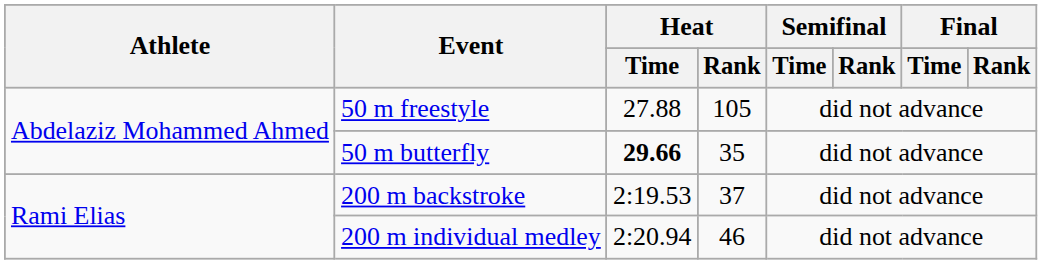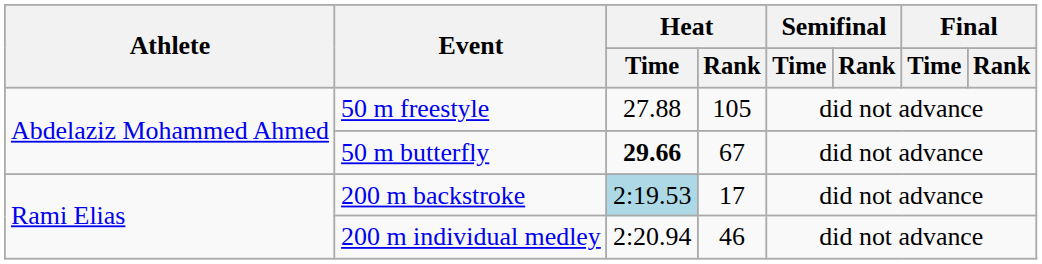 <table class=wikitable style="font-size:90%">
 <tr>
 <th rowspan="2">Athlete</th>
 <th rowspan="2">Event</th>
 <th colspan="2">Heat</th>
 <th colspan="2">Semifinal</th>
 <th colspan="2">Final</th>
 </tr>
 <tr style="font-size:95%">
 <th>Time</th>
 <th>Rank</th>
 <th>Time</th>
 <th>Rank</th>
 <th>Time</th>
 <th>Rank</th>
 </tr>
 <tr align=center>
 <td align=left rowspan=2><a href='#'>Abdelaziz Mohammed Ahmed</a></td>
 <td align=left><a href='#'>50 m freestyle</a></td>
 <td>27.88</td>
 <td>105</td>
 <td colspan=4>did not advance</td>
 </tr>
 <tr align=center>
 <td align=left><a href='#'>50 m butterfly</a></td>
 <td><strong>29.66</strong></td>
-<td>35</td>
+<td>67</td>
 <td colspan=4>did not advance</td>
 </tr>
 <tr align=center>
 <td align=left rowspan=2><a href='#'>Rami Elias</a></td>
 <td align=left><a href='#'>200 m backstroke</a></td>
-<td>2:19.53</td>
-<td>37</td>
+<td style="background: lightblue;">2:19.53</td>
+<td>17</td>
 <td colspan=4>did not advance</td>
 </tr>
 <tr align=center>
 <td align=left><a href='#'>200 m individual medley</a></td>
 <td>2:20.94</td>
 <td>46</td>
 <td colspan=4>did not advance</td>
 </tr>
 </table>
